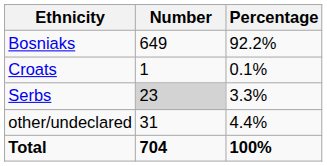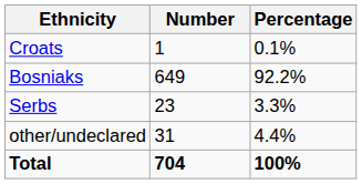 <table class="wikitable">
 <tr>
 <th width="100px">Ethnicity</th>
 <th width="80px">Number</th>
 <th width="80px">Percentage</th>
 </tr>
 <tr>
+<td><a href='#'>Croats</a></td>
+<td>1</td>
+<td>0.1%</td>
+</tr>
+<tr>
 <td><a href='#'>Bosniaks</a></td>
 <td>649</td>
 <td>92.2%</td>
 </tr>
 <tr>
-<td><a href='#'>Croats</a></td>
-<td>1</td>
-<td>0.1%</td>
-</tr>
-<tr>
 <td><a href='#'>Serbs</a></td>
-<td style="background: lightgrey;">23</td>
+<td>23</td>
 <td>3.3%</td>
 </tr>
 <tr>
 <td>other/undeclared</td>
 <td>31</td>
 <td>4.4%</td>
 </tr>
 <tr>
 <td><strong>Total</strong></td>
 <td><strong>704</strong></td>
 <td><strong>100%</strong></td>
 </tr>
 </table>
